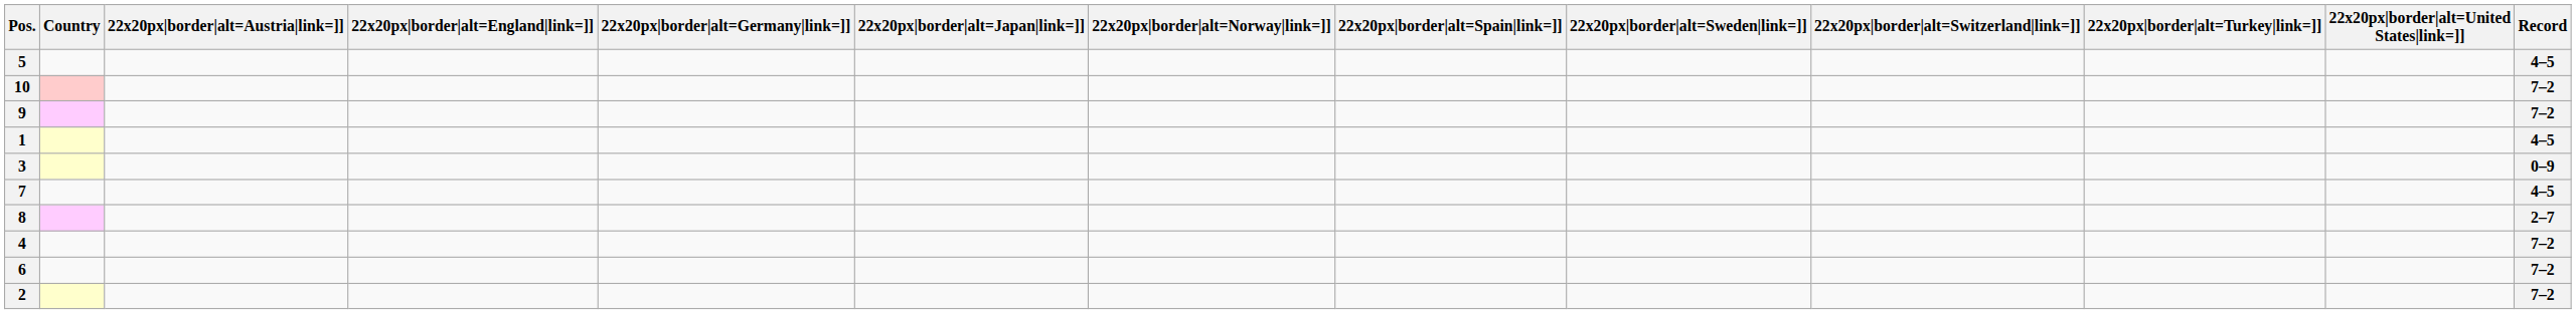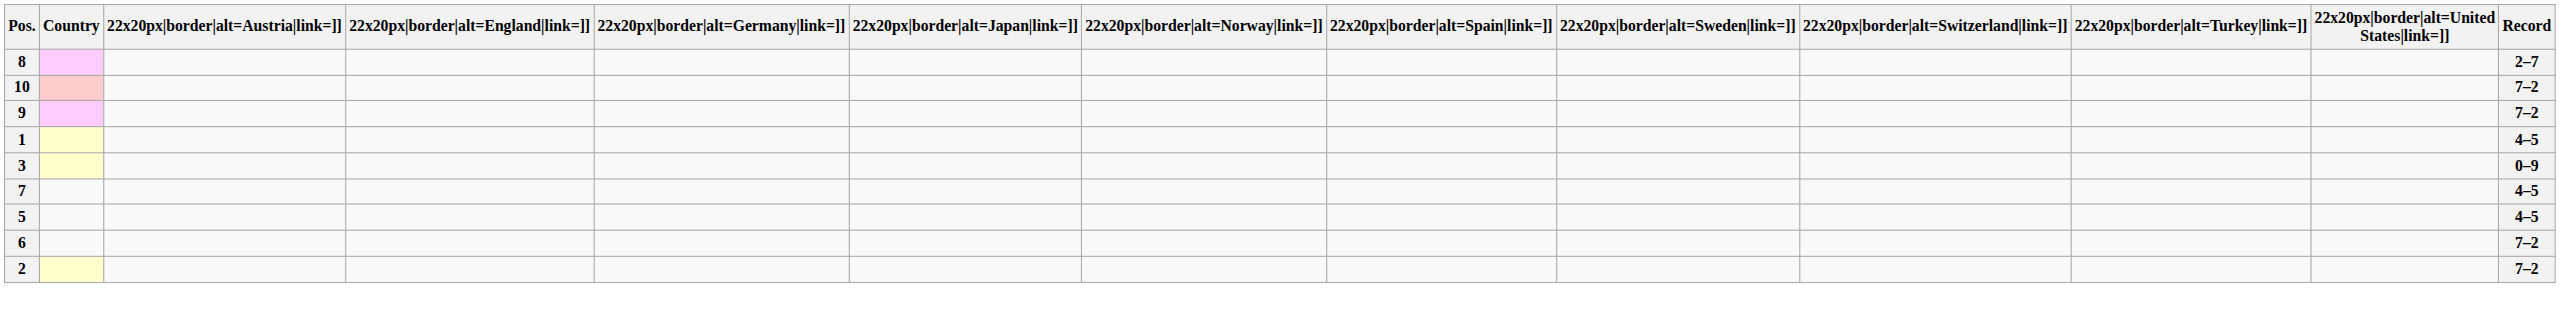 <table class="wikitable sortable nowrap" style="text-align:center; font-size:0.9em">
 <tr>
 <th>Pos.</th>
 <th>Country</th>
 <th [[Image:>22x20px|border|alt=Austria|link=]]</th>
 <th [[Image:>22x20px|border|alt=England|link=]]</th>
 <th [[Image:>22x20px|border|alt=Germany|link=]]</th>
 <th [[Image:>22x20px|border|alt=Japan|link=]]</th>
 <th [[Image:>22x20px|border|alt=Norway|link=]]</th>
 <th [[Image:>22x20px|border|alt=Spain|link=]]</th>
 <th [[Image:>22x20px|border|alt=Sweden|link=]]</th>
 <th [[Image:>22x20px|border|alt=Switzerland|link=]]</th>
 <th [[Image:>22x20px|border|alt=Turkey|link=]]</th>
 <th [[Image:>22x20px|border|alt=United States|link=]]</th>
 <th>Record</th>
 </tr>
 <tr>
-<th>5</th>
-<td style="text-align:left;"></td>
+<th>8</th>
+<td style="text-align:left; background:#ffccff"></td>
 <td></td>
 <td></td>
 <td></td>
 <td></td>
 <td></td>
 <td></td>
 <td></td>
 <td></td>
 <td></td>
 <td></td>
-<th>4–5</th>
+<th>2–7</th>
 </tr>
 <tr>
 <th>10</th>
 <td style="text-align:left; background:#ffcccc;"></td>
 <td></td>
 <td></td>
 <td></td>
 <td></td>
 <td></td>
 <td></td>
 <td></td>
 <td></td>
 <td></td>
 <td></td>
 <th>7–2</th>
 </tr>
 <tr>
 <th>9</th>
 <td style="text-align:left; background:#ffccff"></td>
 <td></td>
 <td></td>
 <td></td>
 <td></td>
 <td></td>
 <td></td>
 <td></td>
 <td></td>
 <td></td>
 <td></td>
 <th>7–2</th>
 </tr>
 <tr>
 <th>1</th>
 <td style="text-align:left; background:#ffffcc;"></td>
 <td></td>
 <td></td>
 <td></td>
 <td></td>
 <td></td>
 <td></td>
 <td></td>
 <td></td>
 <td></td>
 <td></td>
 <th>4–5</th>
 </tr>
 <tr>
 <th>3</th>
 <td style="text-align:left; background:#ffffcc;"></td>
 <td></td>
 <td></td>
 <td></td>
 <td></td>
 <td></td>
 <td></td>
 <td></td>
 <td></td>
 <td></td>
 <td></td>
 <th>0–9</th>
 </tr>
 <tr>
 <th>7</th>
 <td style="text-align:left;"></td>
 <td></td>
 <td></td>
 <td></td>
 <td></td>
 <td></td>
 <td></td>
 <td></td>
 <td></td>
 <td></td>
 <td></td>
 <th>4–5</th>
 </tr>
 <tr>
-<th>8</th>
-<td style="text-align:left; background:#ffccff"></td>
-<td></td>
-<td></td>
-<td></td>
-<td></td>
-<td></td>
-<td></td>
-<td></td>
-<td></td>
-<td></td>
-<td></td>
-<th>2–7</th>
-</tr>
-<tr>
-<th>4</th>
+<th>5</th>
 <td style="text-align:left;"></td>
 <td></td>
 <td></td>
 <td></td>
 <td></td>
 <td></td>
 <td></td>
 <td></td>
 <td></td>
 <td></td>
 <td></td>
-<th>7–2</th>
+<th>4–5</th>
 </tr>
 <tr>
 <th>6</th>
 <td style="text-align:left;"></td>
 <td></td>
 <td></td>
 <td></td>
 <td></td>
 <td></td>
 <td></td>
 <td></td>
 <td></td>
 <td></td>
 <td></td>
 <th>7–2</th>
 </tr>
 <tr>
 <th>2</th>
 <td style="text-align:left; background:#ffffcc;"></td>
 <td></td>
 <td></td>
 <td></td>
 <td></td>
 <td></td>
 <td></td>
 <td></td>
 <td></td>
 <td></td>
 <td></td>
 <th>7–2</th>
 </tr>
 </table>
